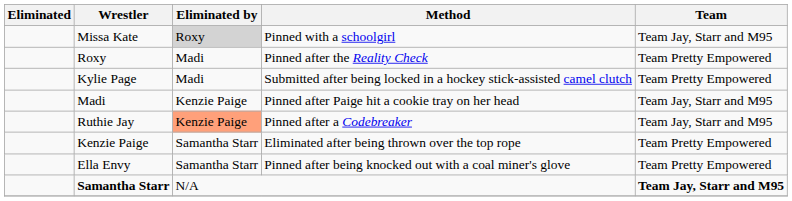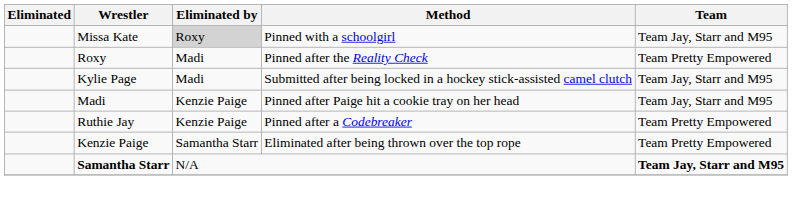 <table class="wikitable sortable">
 <tr>
 <th>Eliminated</th>
 <th>Wrestler</th>
 <th>Eliminated by</th>
 <th>Method</th>
 <th>Team</th>
 </tr>
 <tr>
 <td></td>
 <td>Missa Kate</td>
 <td style="background: lightgrey;">Roxy</td>
 <td>Pinned with a <a href='#'>schoolgirl</a></td>
 <td>Team Jay, Starr and M95</td>
 </tr>
 <tr>
 <td></td>
 <td>Roxy</td>
 <td>Madi</td>
 <td>Pinned after the <a href='#'><em>Reality Check</em></a></td>
 <td>Team Pretty Empowered</td>
 </tr>
 <tr>
 <td></td>
 <td>Kylie Page</td>
 <td>Madi</td>
 <td>Submitted after being locked in a hockey stick-assisted <a href='#'>camel clutch</a></td>
-<td>Team Pretty Empowered</td>
+<td>Team Jay, Starr and M95</td>
 </tr>
 <tr>
 <td></td>
 <td>Madi</td>
 <td>Kenzie Paige</td>
 <td>Pinned after Paige hit a cookie tray on her head</td>
 <td>Team Jay, Starr and M95</td>
 </tr>
 <tr>
 <td></td>
 <td>Ruthie Jay</td>
-<td style="background: lightsalmon;">Kenzie Paige</td>
+<td>Kenzie Paige</td>
 <td>Pinned after a <a href='#'><em>Codebreaker</em></a></td>
-<td>Team Jay, Starr and M95</td>
+<td>Team Pretty Empowered</td>
 </tr>
 <tr>
 <td></td>
 <td>Kenzie Paige</td>
 <td>Samantha Starr</td>
 <td>Eliminated after being thrown over the top rope</td>
-<td>Team Pretty Empowered</td>
-</tr>
-<tr>
-<td></td>
-<td>Ella Envy</td>
-<td>Samantha Starr</td>
-<td>Pinned after being knocked out with a coal miner's glove</td>
 <td>Team Pretty Empowered</td>
 </tr>
 <tr>
 <td></td>
 <td><strong>Samantha Starr</strong></td>
 <td colspan=2>N/A</td>
 <td><strong>Team Jay, Starr and M95</strong></td>
 </tr>
 <tr>
 </tr>
 </table>
